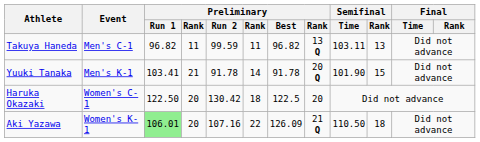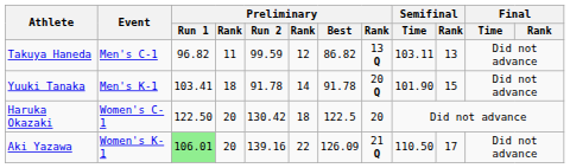 <table class="wikitable" style="font-size:90%">
 <tr>
 <th rowspan=2>Athlete</th>
 <th rowspan=2>Event</th>
 <th colspan=6>Preliminary</th>
 <th colspan=2>Semifinal</th>
 <th colspan=2>Final</th>
 </tr>
 <tr style="font-size:95%">
 <th>Run 1</th>
 <th>Rank</th>
 <th>Run 2</th>
 <th>Rank</th>
 <th>Best</th>
 <th>Rank</th>
 <th>Time</th>
 <th>Rank</th>
 <th>Time</th>
 <th>Rank</th>
 </tr>
 <tr align=center>
 <td align=left><a href='#'>Takuya Haneda</a></td>
 <td align=left><a href='#'>Men's C-1</a></td>
 <td>96.82</td>
 <td>11</td>
 <td>99.59</td>
-<td>11</td>
-<td>96.82</td>
+<td>12</td>
+<td>86.82</td>
 <td>13 <strong>Q</strong></td>
 <td>103.11</td>
 <td>13</td>
 <td colspan="2">Did not advance</td>
 </tr>
 <tr align=center>
 <td align=left><a href='#'>Yuuki Tanaka</a></td>
 <td align=left><a href='#'>Men's K-1</a></td>
 <td>103.41</td>
-<td>21</td>
+<td>18</td>
 <td>91.78</td>
 <td>14</td>
 <td>91.78</td>
 <td>20 <strong>Q</strong></td>
 <td>101.90</td>
 <td>15</td>
 <td colspan="2">Did not advance</td>
 </tr>
 <tr align=center>
 <td align="left"><a href='#'>Haruka Okazaki</a></td>
 <td align="left"><a href='#'>Women's C-1</a></td>
 <td>122.50</td>
 <td>20</td>
 <td>130.42</td>
 <td>18</td>
 <td>122.5</td>
 <td>20</td>
 <td colspan="4">Did not advance</td>
 </tr>
 <tr align="center">
 <td align="left"><a href='#'>Aki Yazawa</a></td>
 <td align="left"><a href='#'>Women's K-1</a></td>
 <td style="background: lightgreen;">106.01</td>
 <td>20</td>
-<td>107.16</td>
+<td>139.16</td>
 <td>22</td>
 <td>126.09</td>
 <td>21 <strong>Q</strong></td>
 <td>110.50</td>
-<td>18</td>
+<td>17</td>
 <td colspan="2">Did not advance</td>
 </tr>
 </table>
